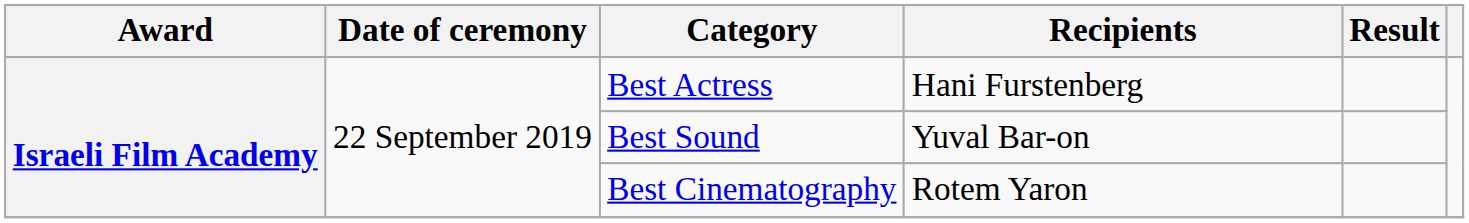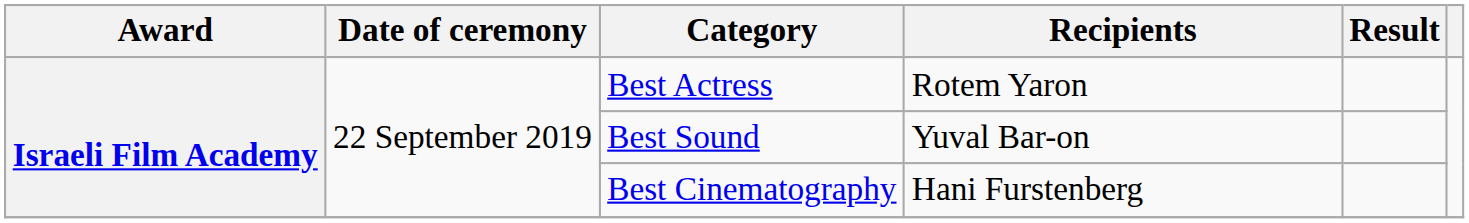 <table class="wikitable plainrowheaders sortable">
 <tr>
 <th scope="col">Award</th>
 <th scope="col">Date of ceremony</th>
 <th scope="col">Category</th>
 <th scope="col" style="width:30%;">Recipients</th>
 <th scope="col">Result</th>
 <th scope="col" class="unsortable"></th>
 </tr>
 <tr>
 <th scope="row" rowspan=3><br><a href='#'>Israeli Film Academy</a></th>
 <td rowspan="3">22 September 2019</td>
 <td><a href='#'>Best Actress</a></td>
-<td>Hani Furstenberg</td>
+<td>Rotem Yaron</td>
 <td></td>
 <td rowspan="3" style="text-align:center;"></td>
 </tr>
 <tr>
 <td><a href='#'>Best Sound</a></td>
 <td>Yuval Bar-on</td>
 <td></td>
 </tr>
 <tr>
 <td><a href='#'>Best Cinematography</a></td>
-<td>Rotem Yaron</td>
+<td>Hani Furstenberg</td>
 <td></td>
 </tr>
 <tr>
 </tr>
 </table>
